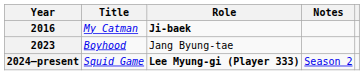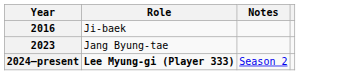 <table class="wikitable plainrowheaders sortable">
 <tr>
 <th scope="col">Year</th>
-<th scope="col">Title</th>
 <th scope="col">Role</th>
 <th scope="col" class="unsortable">Notes</th>
 <th scope="col" class="unsortable"></th>
 </tr>
 <tr>
 <th scope="row">2016</th>
-<td><em><a href='#'>My Catman</a></em></td>
-<td><strong>Ji-baek</strong></td>
+<td>Ji-baek</td>
 <td></td>
 <td style="text-align:center"></td>
 </tr>
 <tr>
 <th scope="row">2023</th>
-<td><em><a href='#'>Boyhood</a></em></td>
 <td>Jang Byung-tae</td>
 <td></td>
 <td style="text-align:center"></td>
 </tr>
 <tr>
 <th scope="row">2024–present</th>
-<td><em><a href='#'>Squid Game</a></em></td>
 <td><strong>Lee Myung-gi (Player 333)</strong></td>
 <td><a href='#'>Season 2</a></td>
 <td style="text-align:center"></td>
 </tr>
 </table>
